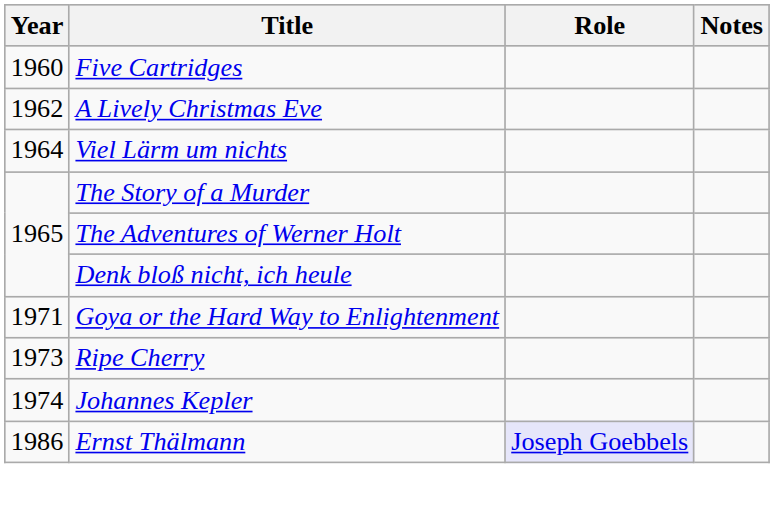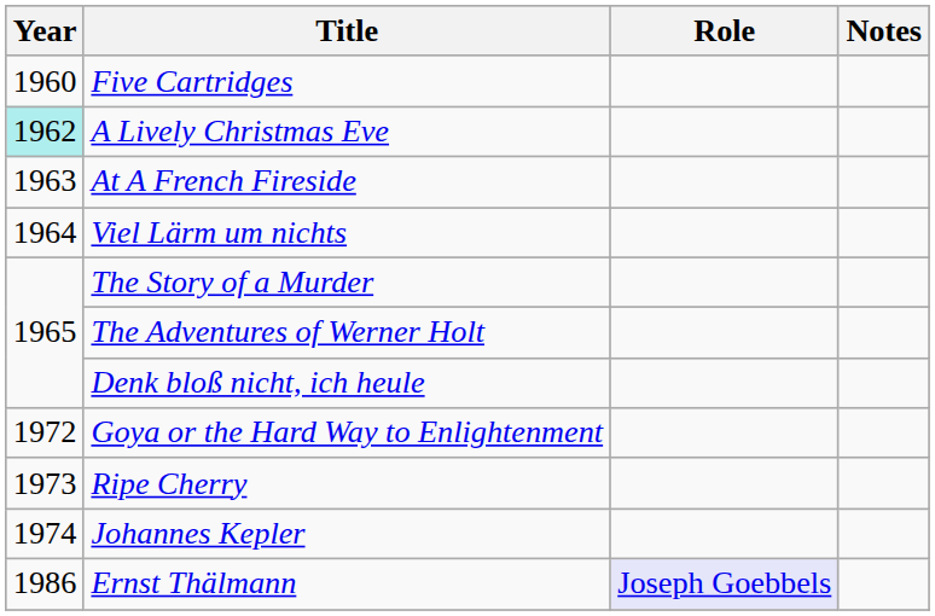 <table class="wikitable sortable">
 <tr>
 <th>Year</th>
 <th>Title</th>
 <th>Role</th>
 <th class="unsortable">Notes</th>
 </tr>
 <tr>
 <td>1960</td>
 <td><em><a href='#'>Five Cartridges</a></em></td>
 <td></td>
 <td></td>
 </tr>
 <tr>
-<td>1962</td>
+<td style="background: paleturquoise;">1962</td>
 <td><em><a href='#'>A Lively Christmas Eve</a></em></td>
+<td></td>
+<td></td>
+</tr>
+<tr>
+<td>1963</td>
+<td><em><a href='#'>At A French Fireside</a></em></td>
 <td></td>
 <td></td>
 </tr>
 <tr>
 <td>1964</td>
 <td><em><a href='#'>Viel Lärm um nichts</a></em></td>
 <td></td>
 <td></td>
 </tr>
 <tr>
 <td rowspan=3>1965</td>
 <td><em><a href='#'>The Story of a Murder</a></em></td>
 <td></td>
 <td></td>
 </tr>
 <tr>
 <td><em><a href='#'>The Adventures of Werner Holt</a></em></td>
 <td></td>
 <td></td>
 </tr>
 <tr>
 <td><em><a href='#'>Denk bloß nicht, ich heule</a></em></td>
 <td></td>
 <td></td>
 </tr>
 <tr>
-<td>1971</td>
+<td>1972</td>
 <td><em><a href='#'>Goya or the Hard Way to Enlightenment</a></em></td>
 <td></td>
 <td></td>
 </tr>
 <tr>
 <td>1973</td>
 <td><em><a href='#'>Ripe Cherry</a></em></td>
 <td></td>
 <td></td>
 </tr>
 <tr>
 <td>1974</td>
 <td><em><a href='#'>Johannes Kepler</a></em></td>
 <td></td>
 <td></td>
 </tr>
 <tr>
 <td>1986</td>
 <td><em><a href='#'>Ernst Thälmann</a></em></td>
 <td style="background: lavender;"><a href='#'>Joseph Goebbels</a></td>
 <td></td>
 </tr>
 </table>
